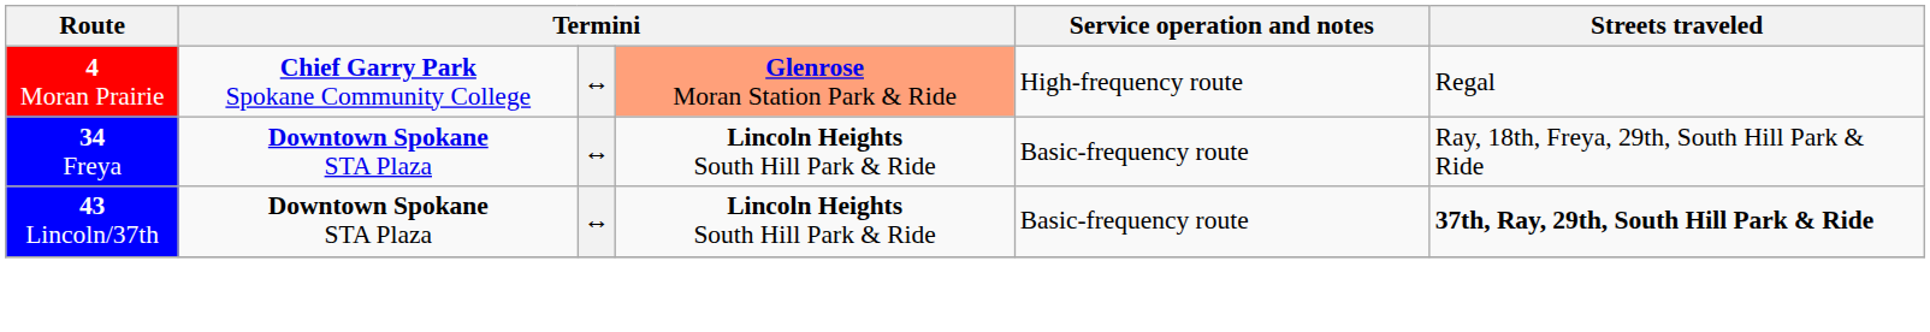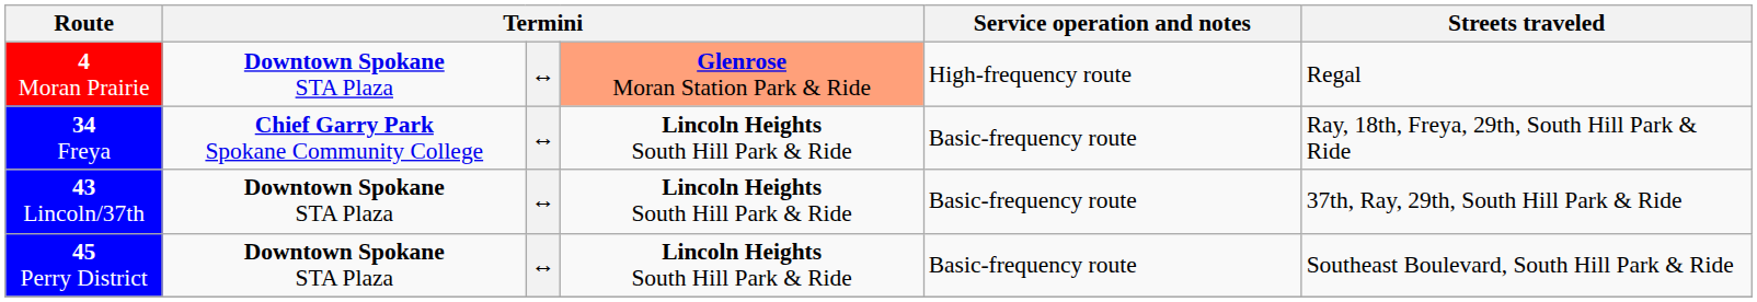 <table class=wikitable style="font-size: 100%">
 <tr>
 <th width="100px">Route</th>
 <th colspan=3>Termini</th>
 <th width="250px">Service operation and notes</th>
 <th width="300px">Streets traveled</th>
 </tr>
 <tr>
 <td style="background:red; color:white" align="center" valign=center><div><strong>4</strong><br>Moran Prairie</div></td>
-<td ! width="240px" align="center"><strong><a href='#'>Chief Garry Park</a></strong><br><a href='#'>Spokane Community College</a><br></td>
+<td ! width="240px" align="center"><strong><a href='#'>Downtown Spokane</a></strong><br><a href='#'>STA Plaza</a><br></td>
 <th><span>↔</span></th>
 <td ! width="240px" align="center" style="background: lightsalmon;"><strong><a href='#'>Glenrose</a></strong><br>Moran Station Park & Ride<br></td>
 <td>High-frequency route</td>
 <td>Regal</td>
 </tr>
 <tr>
 <td style="background:blue; color:white" align="center" valign=center><div><strong>34</strong><br>Freya</div></td>
-<td ! width="240px" align="center"><strong><a href='#'>Downtown Spokane</a></strong><br><a href='#'>STA Plaza</a><br></td>
+<td ! width="240px" align="center"><strong><a href='#'>Chief Garry Park</a></strong><br><a href='#'>Spokane Community College</a><br></td>
 <th><span>↔</span></th>
 <td ! width="240px" align="center"><strong>Lincoln Heights</strong><br>South Hill Park & Ride<br></td>
 <td>Basic-frequency route</td>
 <td>Ray, 18th, Freya, 29th, South Hill Park & Ride</td>
 </tr>
 <tr>
 <td style="background:blue; color:white" align="center" valign=center><div><strong>43</strong><br>Lincoln/37th</div></td>
 <td ! width="240px" align="center"><strong>Downtown Spokane</strong><br>STA Plaza<br></td>
 <th><span>↔</span></th>
 <td ! width="240px" align="center"><strong>Lincoln Heights</strong><br>South Hill Park & Ride<br></td>
 <td>Basic-frequency route</td>
-<td><strong>37th, Ray, 29th, South Hill Park & Ride</strong></td>
+<td>37th, Ray, 29th, South Hill Park & Ride</td>
+</tr>
+<tr>
+<td style="background:blue; color:white" align="center" valign=center><div><strong>45</strong><br>Perry District</div></td>
+<td ! width="240px" align="center"><strong>Downtown Spokane</strong><br>STA Plaza<br></td>
+<th><span>↔</span></th>
+<td ! width="240px" align="center"><strong>Lincoln Heights</strong><br>South Hill Park & Ride<br></td>
+<td>Basic-frequency route</td>
+<td>Southeast Boulevard, South Hill Park & Ride</td>
 </tr>
 <tr>
 </tr>
 </table>
